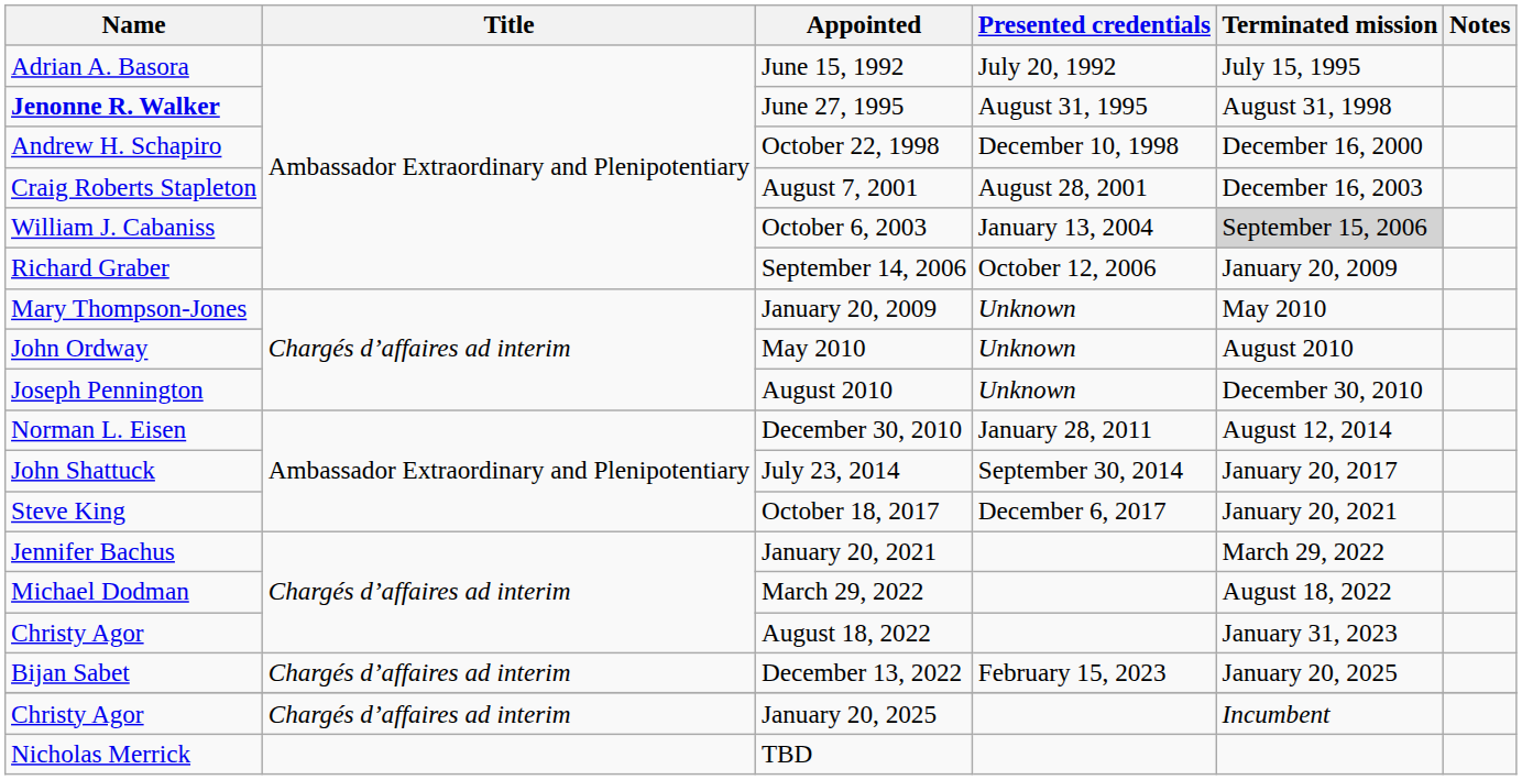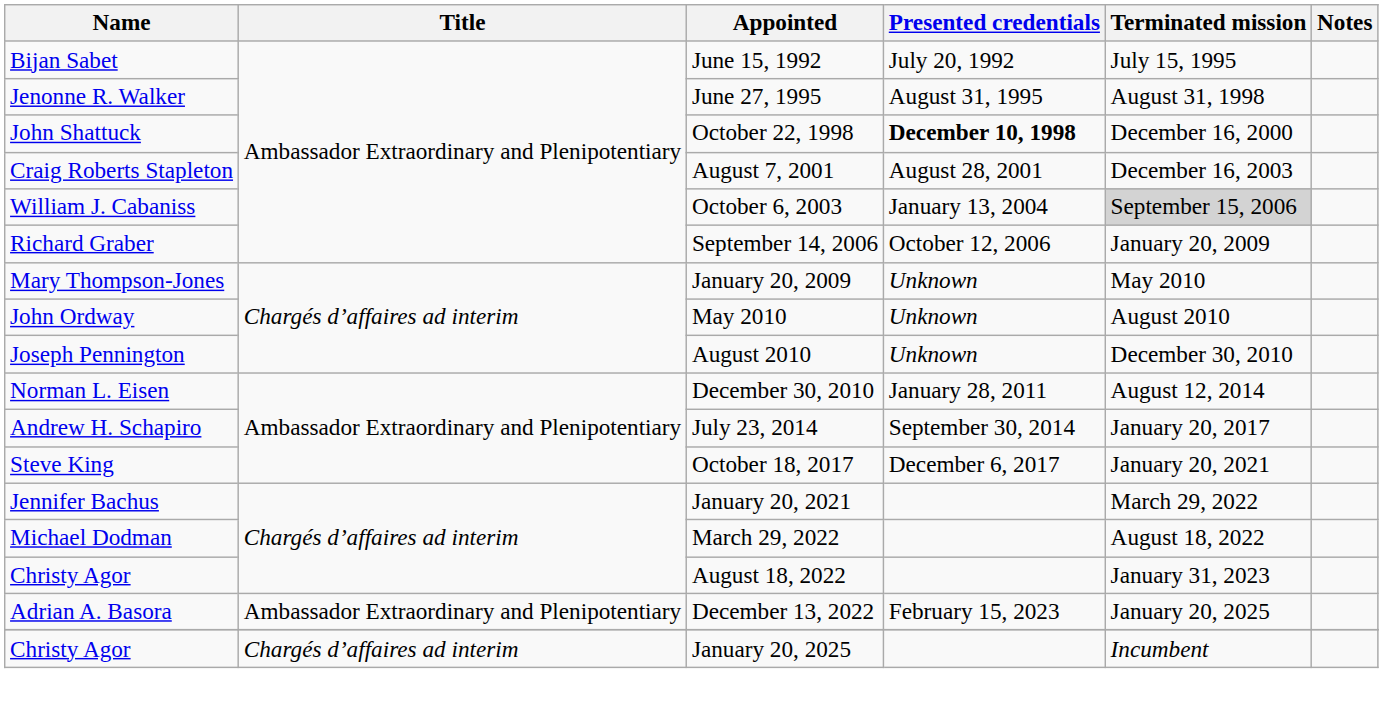 <table class="wikitable">
 <tr>
 <th>Name</th>
 <th>Title</th>
 <th>Appointed</th>
 <th><a href='#'>Presented credentials</a></th>
 <th>Terminated mission</th>
 <th>Notes</th>
 </tr>
 <tr>
-<td><a href='#'>Adrian A. Basora</a></td>
+<td><a href='#'>Bijan Sabet</a></td>
 <td rowspan="6">Ambassador Extraordinary and Plenipotentiary</td>
 <td>June 15, 1992</td>
 <td>July 20, 1992</td>
 <td>July 15, 1995</td>
 <td></td>
 </tr>
 <tr>
-<td><strong><a href='#'>Jenonne R. Walker</a></strong></td>
+<td><a href='#'>Jenonne R. Walker</a></td>
 <td>June 27, 1995</td>
 <td>August 31, 1995</td>
 <td>August 31, 1998</td>
 <td></td>
 </tr>
 <tr>
-<td><a href='#'>Andrew H. Schapiro</a></td>
+<td><a href='#'>John Shattuck</a></td>
 <td>October 22, 1998</td>
-<td>December 10, 1998</td>
+<td><strong>December 10, 1998</strong></td>
 <td>December 16, 2000</td>
 <td></td>
 </tr>
 <tr>
 <td><a href='#'>Craig Roberts Stapleton</a></td>
 <td>August 7, 2001</td>
 <td>August 28, 2001</td>
 <td>December 16, 2003</td>
 <td></td>
 </tr>
 <tr>
 <td><a href='#'>William J. Cabaniss</a></td>
 <td>October 6, 2003</td>
 <td>January 13, 2004</td>
 <td style="background: lightgrey;">September 15, 2006</td>
 <td></td>
 </tr>
 <tr>
 <td><a href='#'>Richard Graber</a></td>
 <td>September 14, 2006</td>
 <td>October 12, 2006</td>
 <td>January 20, 2009</td>
 <td></td>
 </tr>
 <tr>
 <td><a href='#'>Mary Thompson-Jones</a></td>
 <td rowspan="3"><em>Chargés d’affaires ad interim</em></td>
 <td>January 20, 2009</td>
 <td><em>Unknown</em></td>
 <td>May 2010</td>
 <td></td>
 </tr>
 <tr>
 <td><a href='#'>John Ordway</a></td>
 <td>May 2010</td>
 <td><em>Unknown</em></td>
 <td>August 2010</td>
 <td></td>
 </tr>
 <tr>
 <td><a href='#'>Joseph Pennington</a></td>
 <td>August 2010</td>
 <td><em>Unknown</em></td>
 <td>December 30, 2010</td>
 <td></td>
 </tr>
 <tr>
 <td><a href='#'>Norman L. Eisen</a></td>
 <td rowspan="3">Ambassador Extraordinary and Plenipotentiary</td>
 <td>December 30, 2010</td>
 <td>January 28, 2011</td>
 <td>August 12, 2014</td>
 <td></td>
 </tr>
 <tr>
-<td><a href='#'>John Shattuck</a></td>
+<td><a href='#'>Andrew H. Schapiro</a></td>
 <td>July 23, 2014</td>
 <td>September 30, 2014</td>
 <td>January 20, 2017</td>
 <td></td>
 </tr>
 <tr>
 <td><a href='#'>Steve King</a></td>
 <td>October 18, 2017</td>
 <td>December 6, 2017</td>
 <td>January 20, 2021</td>
 <td></td>
 </tr>
 <tr>
 <td><a href='#'>Jennifer Bachus</a></td>
 <td rowspan="3"><em>Chargés d’affaires ad interim</em></td>
 <td>January 20, 2021</td>
 <td></td>
 <td>March 29, 2022</td>
 <td></td>
 </tr>
 <tr>
 <td><a href='#'>Michael Dodman</a></td>
 <td>March 29, 2022</td>
 <td></td>
 <td>August 18, 2022</td>
 <td></td>
 </tr>
 <tr>
 <td><a href='#'>Christy Agor</a></td>
 <td>August 18, 2022</td>
 <td></td>
 <td>January 31, 2023</td>
 <td></td>
 </tr>
 <tr>
-<td><a href='#'>Bijan Sabet</a></td>
-<td><em>Chargés d’affaires ad interim</em></td>
+<td><a href='#'>Adrian A. Basora</a></td>
+<td>Ambassador Extraordinary and Plenipotentiary</td>
 <td>December 13, 2022</td>
 <td>February 15, 2023</td>
 <td>January 20, 2025</td>
 <td></td>
 </tr>
 <tr>
 </tr>
 <tr>
 <td><a href='#'>Christy Agor</a></td>
 <td><em>Chargés d’affaires ad interim</em></td>
 <td>January 20, 2025</td>
 <td></td>
 <td><em>Incumbent</em></td>
 <td></td>
 </tr>
-<tr>
-<td><a href='#'>Nicholas Merrick</a></td>
-<td></td>
-<td>TBD</td>
-<td></td>
-<td></td>
-<td></td>
-</tr>
 </table>
